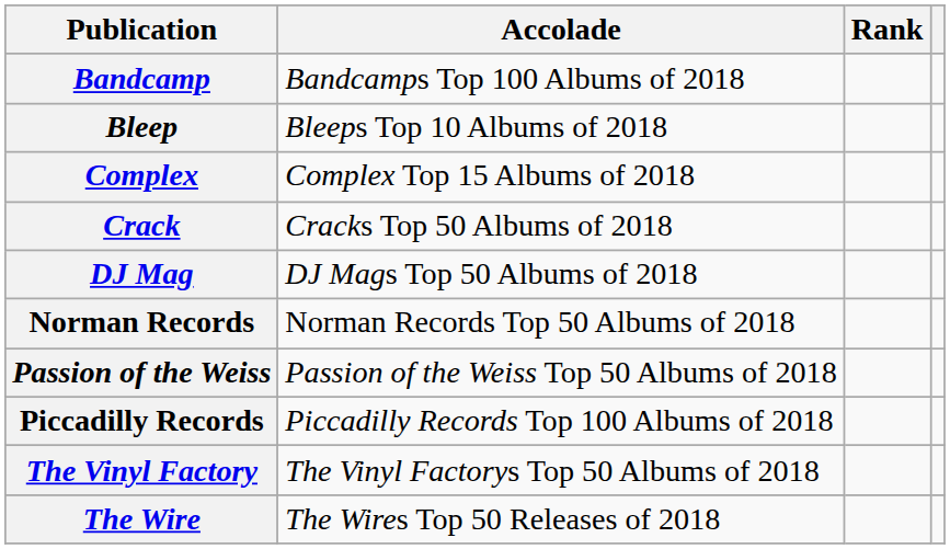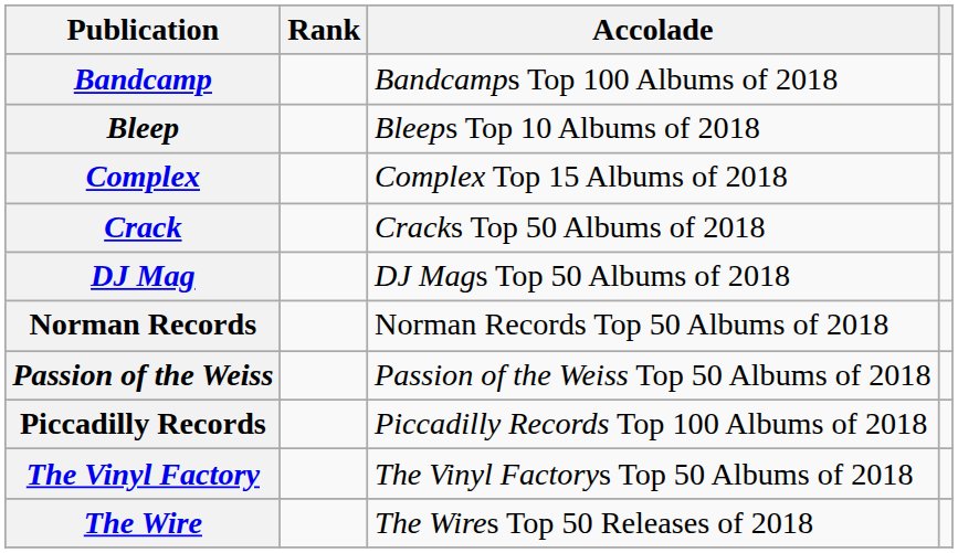 <table class="wikitable sortable plainrowheaders">
 <tr>
 <th scope="col">Publication</th>
+<th scope="col">Rank</th>
 <th scope="col">Accolade</th>
-<th scope="col">Rank</th>
 <th class="unsortable"></th>
 </tr>
 <tr>
 <th scope="row"><em><a href='#'>Bandcamp</a></em></th>
+<td></td>
 <td><em>Bandcamp</em>s Top 100 Albums of 2018</td>
-<td></td>
 <td></td>
 </tr>
 <tr>
 <th scope="row"><em>Bleep</em></th>
+<td></td>
 <td><em>Bleep</em>s Top 10 Albums of 2018</td>
-<td></td>
 <td></td>
 </tr>
 <tr>
 <th scope="row"><em><a href='#'>Complex</a></em></th>
+<td></td>
 <td><em>Complex</em> Top 15 Albums of 2018</td>
-<td></td>
 <td></td>
 </tr>
 <tr>
 <th scope="row"><em><a href='#'>Crack</a></em></th>
+<td></td>
 <td><em>Crack</em>s Top 50 Albums of 2018</td>
-<td></td>
 <td></td>
 </tr>
 <tr>
 <th scope="row"><em><a href='#'>DJ Mag</a></em></th>
+<td></td>
 <td><em>DJ Mag</em>s Top 50 Albums of 2018</td>
-<td></td>
 <td></td>
 </tr>
 <tr>
 <th scope="row">Norman Records</th>
+<td></td>
 <td>Norman Records Top 50 Albums of 2018</td>
-<td></td>
 <td></td>
 </tr>
 <tr>
 <th scope="row"><em>Passion of the Weiss</em></th>
+<td></td>
 <td><em>Passion of the Weiss</em> Top 50 Albums of 2018</td>
-<td></td>
 <td></td>
 </tr>
 <tr>
 <th scope="row">Piccadilly Records</th>
+<td></td>
 <td><em>Piccadilly Records</em> Top 100 Albums of 2018</td>
-<td></td>
 <td></td>
 </tr>
 <tr>
 <th scope="row"><em><a href='#'>The Vinyl Factory</a></em></th>
+<td></td>
 <td><em>The Vinyl Factory</em>s Top 50 Albums of 2018</td>
-<td></td>
 <td></td>
 </tr>
 <tr>
 <th scope="row"><em><a href='#'>The Wire</a></em></th>
+<td></td>
 <td><em>The Wire</em>s Top 50 Releases of 2018</td>
-<td></td>
 <td></td>
 </tr>
 </table>
